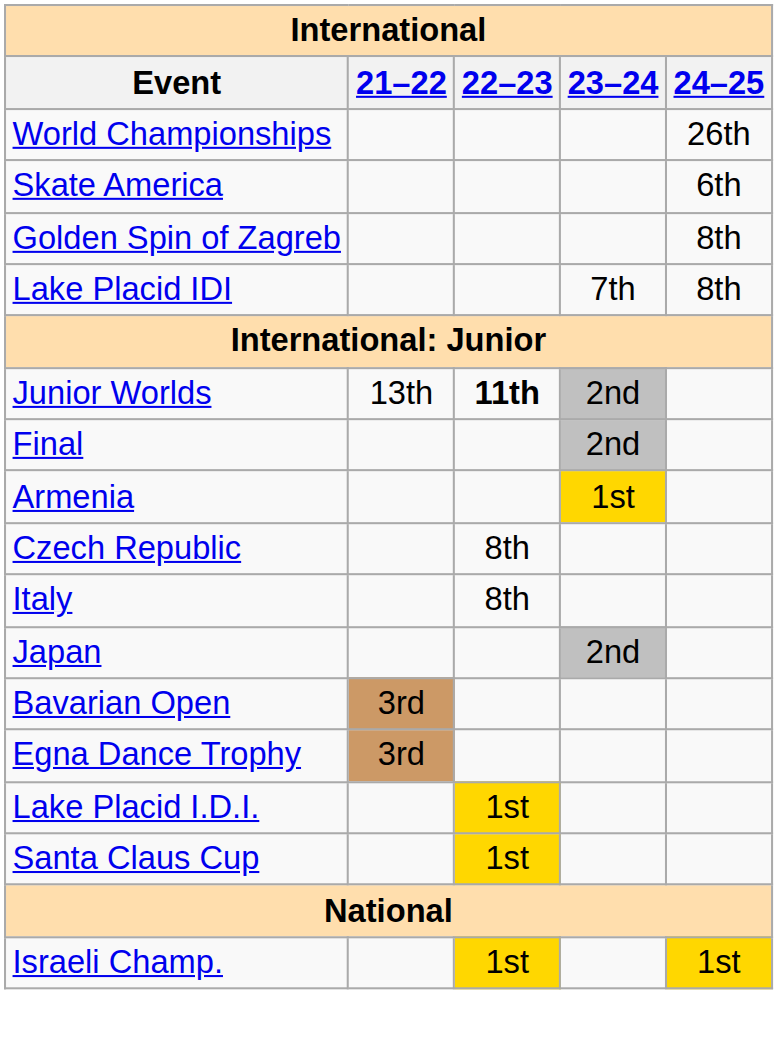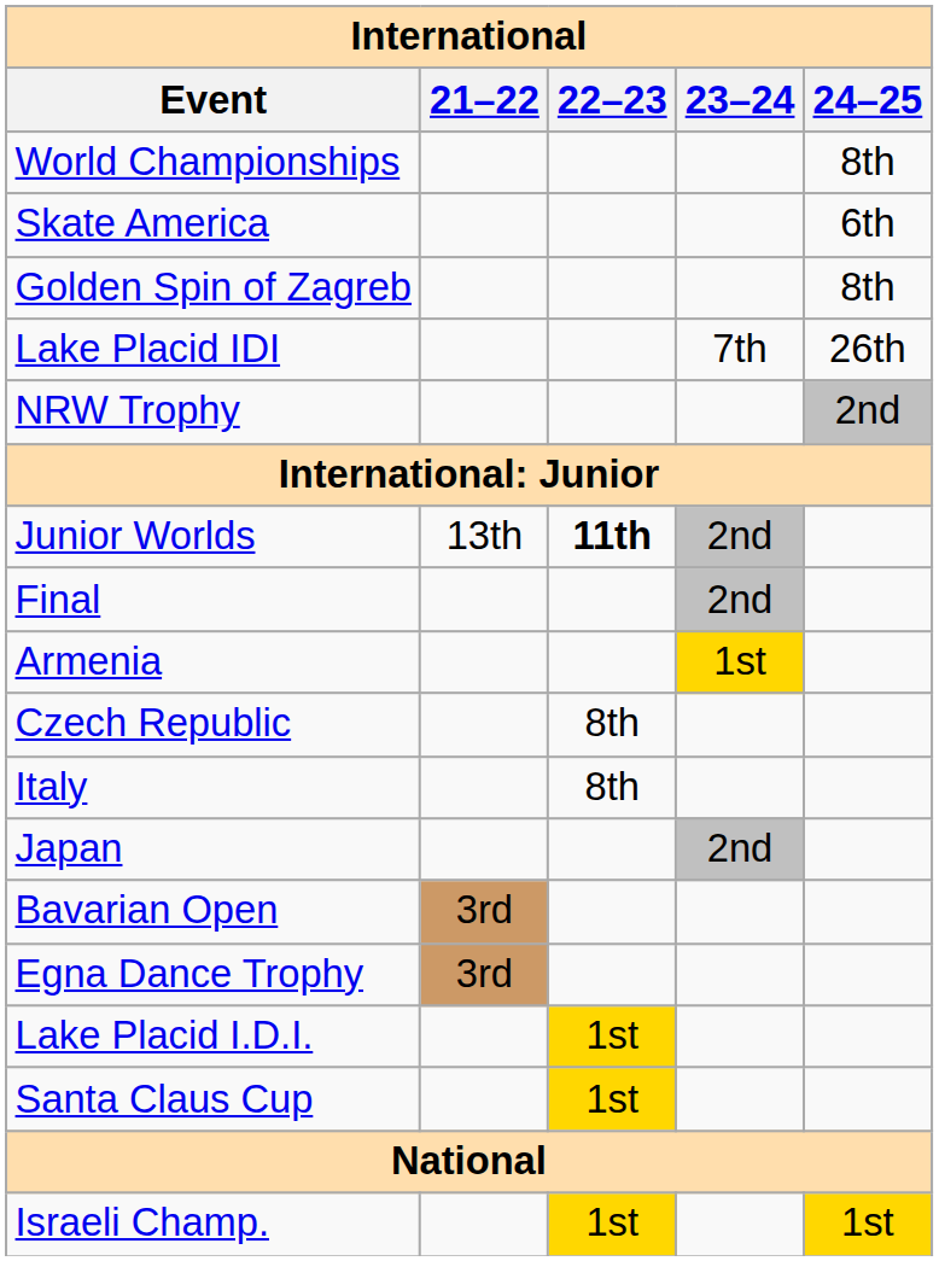 <table class="wikitable" style="text-align:center">
 <tr>
 <th colspan="5" style="background-color: #ffdead; " align="center">International</th>
 </tr>
 <tr>
 <th>Event</th>
 <th><a href='#'>21–22</a></th>
 <th><a href='#'>22–23</a></th>
 <th><a href='#'>23–24</a></th>
 <th><a href='#'>24–25</a></th>
 </tr>
 <tr>
 <td align=left><a href='#'>World Championships</a></td>
 <td></td>
 <td></td>
 <td></td>
-<td>26th</td>
+<td>8th</td>
 </tr>
 <tr>
 <td align=left> <a href='#'>Skate America</a></td>
 <td></td>
 <td></td>
 <td></td>
 <td>6th</td>
 </tr>
 <tr>
 <td align=left> <a href='#'>Golden Spin of Zagreb</a></td>
 <td></td>
 <td></td>
 <td></td>
 <td>8th</td>
 </tr>
 <tr>
 <td align=left><a href='#'>Lake Placid IDI</a></td>
 <td></td>
 <td></td>
 <td>7th</td>
-<td>8th</td>
+<td>26th</td>
+</tr>
+<tr>
+<td align=left><a href='#'>NRW Trophy</a></td>
+<td></td>
+<td></td>
+<td></td>
+<td bgcolor=silver>2nd</td>
 </tr>
 <tr>
 <th colspan="5" style="background-color: #ffdead; " align="center">International: Junior </th>
 </tr>
 <tr>
 <td align=left><a href='#'>Junior Worlds</a></td>
 <td>13th</td>
 <td><strong>11th</strong></td>
 <td bgcolor=silver>2nd</td>
 <td></td>
 </tr>
 <tr>
 <td align=left> <a href='#'>Final</a></td>
 <td></td>
 <td></td>
 <td bgcolor=silver>2nd</td>
 <td></td>
 </tr>
 <tr>
 <td align=left> <a href='#'>Armenia</a></td>
 <td></td>
 <td></td>
 <td bgcolor=gold>1st</td>
 <td></td>
 </tr>
 <tr>
 <td align=left> <a href='#'>Czech Republic</a></td>
 <td></td>
 <td>8th</td>
 <td></td>
 <td></td>
 </tr>
 <tr>
 <td align=left> <a href='#'>Italy</a></td>
 <td></td>
 <td>8th</td>
 <td></td>
 <td></td>
 </tr>
 <tr>
 <td align=left> <a href='#'>Japan</a></td>
 <td></td>
 <td></td>
 <td bgcolor=silver>2nd</td>
 <td></td>
 </tr>
 <tr>
 <td align=left><a href='#'>Bavarian Open</a></td>
 <td bgcolor=cc9966>3rd</td>
 <td></td>
 <td></td>
 <td></td>
 </tr>
 <tr>
 <td align=left><a href='#'>Egna Dance Trophy</a></td>
 <td bgcolor=cc9966>3rd</td>
 <td></td>
 <td></td>
 <td></td>
 </tr>
 <tr>
 <td align=left><a href='#'>Lake Placid I.D.I.</a></td>
 <td></td>
 <td bgcolor=gold>1st</td>
 <td></td>
 <td></td>
 </tr>
 <tr>
 <td align=left><a href='#'>Santa Claus Cup</a></td>
 <td></td>
 <td bgcolor=gold>1st</td>
 <td></td>
 <td></td>
 </tr>
 <tr>
 <th colspan="5" style="background-color: #ffdead; " align="center">National</th>
 </tr>
 <tr>
 <td align="left"><a href='#'>Israeli Champ.</a></td>
 <td></td>
 <td bgcolor=gold>1st</td>
 <td></td>
 <td bgcolor=gold>1st</td>
 </tr>
 </table>
